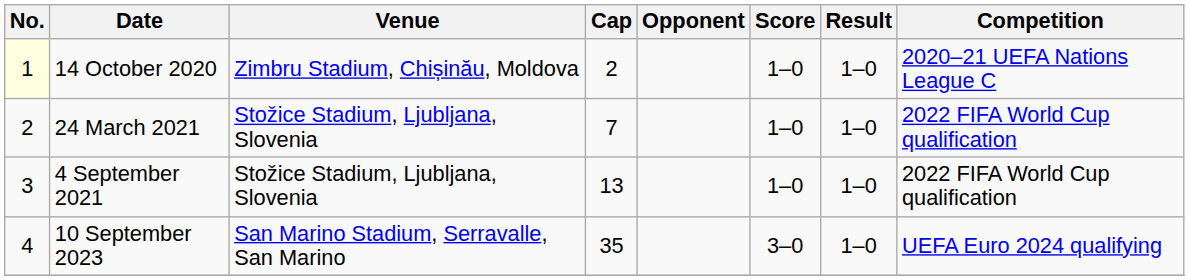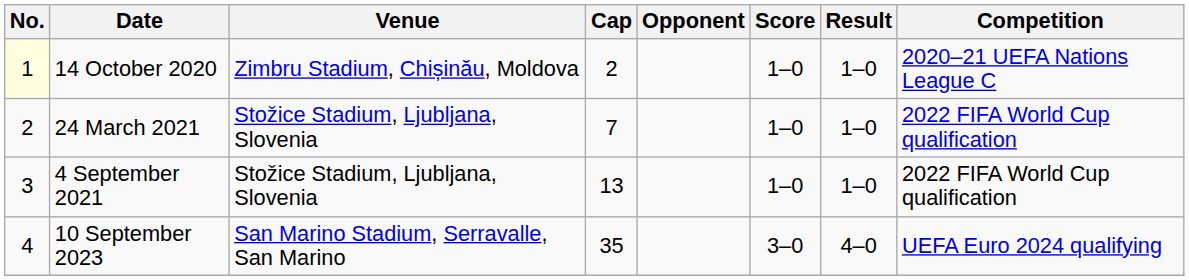 <table class="wikitable sortable">
 <tr>
 <th scope=col>No.</th>
 <th scope=col>Date</th>
 <th scope=col>Venue</th>
 <th scope=col>Cap</th>
 <th scope=col>Opponent</th>
 <th scope=col>Score</th>
 <th scope=col>Result</th>
 <th scope=col>Competition</th>
 </tr>
 <tr>
 <td align=center style="background: lightyellow;">1</td>
 <td>14 October 2020</td>
 <td><a href='#'>Zimbru Stadium</a>, <a href='#'>Chișinău</a>, Moldova</td>
 <td align=center>2</td>
 <td></td>
 <td align=center>1–0</td>
 <td align=center>1–0</td>
 <td><a href='#'>2020–21 UEFA Nations League C</a></td>
 </tr>
 <tr>
 <td align=center>2</td>
 <td>24 March 2021</td>
 <td><a href='#'>Stožice Stadium</a>, <a href='#'>Ljubljana</a>, Slovenia</td>
 <td align=center>7</td>
 <td></td>
 <td align=center>1–0</td>
 <td align=center>1–0</td>
 <td><a href='#'>2022 FIFA World Cup qualification</a></td>
 </tr>
 <tr>
 <td align=center>3</td>
 <td>4 September 2021</td>
 <td>Stožice Stadium, Ljubljana, Slovenia</td>
 <td align=center>13</td>
 <td></td>
 <td align=center>1–0</td>
 <td align=center>1–0</td>
 <td>2022 FIFA World Cup qualification</td>
 </tr>
 <tr>
 <td align=center>4</td>
 <td>10 September 2023</td>
 <td><a href='#'>San Marino Stadium</a>, <a href='#'>Serravalle</a>, San Marino</td>
 <td align=center>35</td>
 <td></td>
 <td align=center>3–0</td>
-<td align=center>1–0</td>
+<td align=center>4–0</td>
 <td><a href='#'>UEFA Euro 2024 qualifying</a></td>
 </tr>
 <tr>
 </tr>
 </table>
